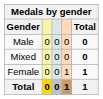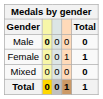 <table class=wikitable style=font-size:85%;float:center;text-align:center>
 <tr>
 <th colspan=5>Medals by gender</th>
 </tr>
 <tr>
 <th>Gender</th>
 <td bgcolor=F7F6A8></td>
 <td bgcolor=DCE5E5></td>
 <td bgcolor=FFDAB9></td>
 <th>Total</th>
 </tr>
 <tr>
 <td>Male</td>
-<td bgcolor=F7F6A8>0</td>
-<td bgcolor=DCE5E5>0</td>
-<td bgcolor=FFDAB9>0</td>
-<td><strong>0</strong></td>
-</tr>
-<tr>
-<td>Mixed</td>
-<td bgcolor=F7F6A8>0</td>
+<td bgcolor=F7F6A8><strong>0</strong></td>
 <td bgcolor=DCE5E5>0</td>
 <td bgcolor=FFDAB9>0</td>
 <td><strong>0</strong></td>
 </tr>
 <tr>
 <td>Female</td>
 <td bgcolor=F7F6A8>0</td>
 <td bgcolor=DCE5E5>0</td>
 <td bgcolor=FFDAB9>1</td>
 <td><strong>1</strong></td>
 </tr>
 <tr>
+<td>Mixed</td>
+<td bgcolor=F7F6A8>0</td>
+<td bgcolor=DCE5E5>0</td>
+<td bgcolor=FFDAB9>0</td>
+<td><strong>0</strong></td>
+</tr>
+<tr>
 <th>Total</th>
 <th style=background:gold>0</th>
 <th style=background:silver>0</th>
 <th style=background:#c96>1</th>
 <th>1</th>
 </tr>
 </table>
